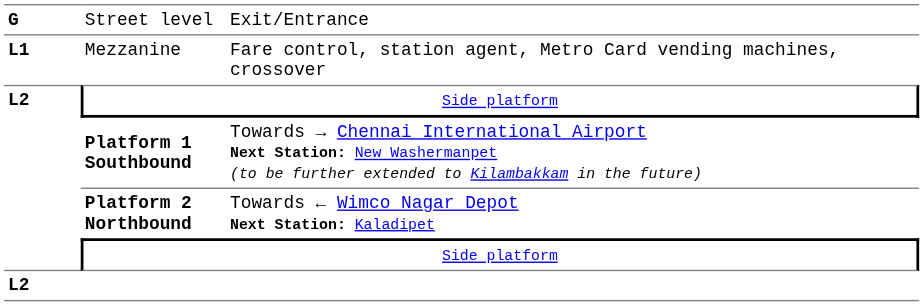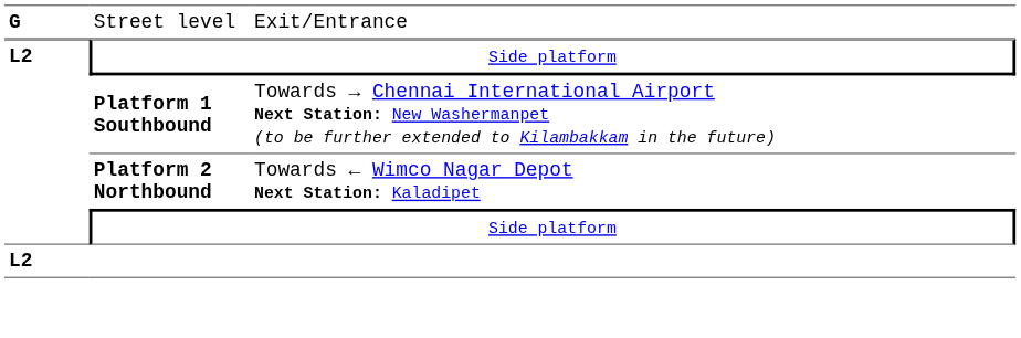 <table border="0" cellspacing="0" cellpadding="3" table>
 <tr>
 <td style="border-bottom:solid 1px gray;border-top:solid 1px gray;" width="50" valign="top"><strong>G</strong></td>
 <td style="border-top:solid 1px gray;border-bottom:solid 1px gray;" width="100" valign="top">Street level</td>
 <td style="border-top:solid 1px gray;border-bottom:solid 1px gray;" width="500" valign="top">Exit/Entrance</td>
-</tr>
-<tr>
-<td valign="top"><strong>L1</strong></td>
-<td valign="top">Mezzanine</td>
-<td valign="top">Fare control, station agent, Metro Card vending machines, crossover<br></td>
 </tr>
 <tr>
 <td rowspan="4" style="border-top:solid 1px gray;border-bottom:solid 1px gray;" width="50" valign="top"><strong>L2</strong></td>
 <td colspan="2" style="border-top:solid 1px gray;border-right:solid 2px black;border-left:solid 2px black;border-bottom:solid 2px black;text-align:center;"><small><a href='#'>Side platform</a></small></td>
 </tr>
 <tr>
 <td style="border-bottom:solid 1px gray;" width="100"><span><strong>Platform 1</strong><br><strong>Southbound</strong></span></td>
 <td style="border-bottom:solid 1px gray;" width="500">Towards → <a href='#'>Chennai International Airport</a><br><small><strong>Next Station:</strong> <a href='#'>New Washermanpet</a><br><em>(to be further extended to <a href='#'>Kilambakkam</a> in the future)</em></small></td>
 </tr>
 <tr>
 <td><span><strong>Platform 2</strong><br><strong>Northbound</strong></span></td>
 <td><span></span>Towards ← <a href='#'>Wimco Nagar Depot</a><br><small><strong>Next Station:</strong> <a href='#'>Kaladipet</a></small></td>
 </tr>
 <tr>
 <td colspan="2" style="border-top:solid 2px black;border-right:solid 2px black;border-left:solid 2px black;border-bottom:solid 1px gray;text-align:center;"><small><a href='#'>Side platform</a></small></td>
 </tr>
 <tr>
 <td rowspan="2" style="border-bottom:solid 1px gray;" width="50" valign="top"><strong>L2</strong></td>
 <td style="border-bottom:solid 1px gray;" width="100"></td>
 <td style="border-bottom:solid 1px gray;" width="500"></td>
 </tr>
 <tr>
 </tr>
 </table>
